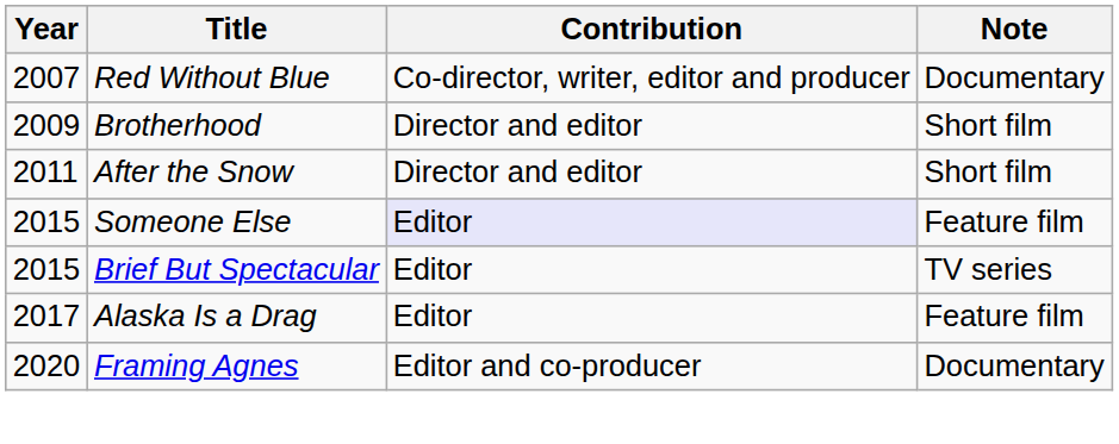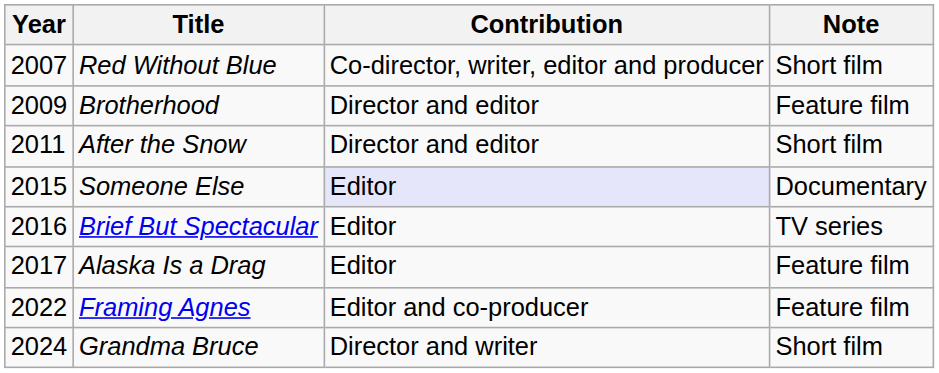 <table class="wikitable sortable">
 <tr>
 <th>Year</th>
 <th>Title</th>
 <th>Contribution</th>
 <th>Note</th>
 </tr>
 <tr>
 <td>2007</td>
 <td><em>Red Without Blue</em></td>
 <td>Co-director, writer, editor and producer</td>
-<td>Documentary</td>
+<td>Short film</td>
 </tr>
 <tr>
 <td>2009</td>
 <td><em>Brotherhood</em></td>
 <td>Director and editor</td>
-<td>Short film</td>
+<td>Feature film</td>
 </tr>
 <tr>
 <td>2011</td>
 <td><em>After the Snow</em></td>
 <td>Director and editor</td>
 <td>Short film</td>
 </tr>
 <tr>
 <td>2015</td>
 <td><em>Someone Else</em></td>
 <td style="background: lavender;">Editor</td>
-<td>Feature film</td>
+<td>Documentary</td>
 </tr>
 <tr>
-<td>2015</td>
+<td>2016</td>
 <td><em><a href='#'>Brief But Spectacular</a></em></td>
 <td>Editor</td>
 <td>TV series</td>
 </tr>
 <tr>
 <td>2017</td>
 <td><em>Alaska Is a Drag</em></td>
 <td>Editor</td>
 <td>Feature film</td>
 </tr>
 <tr>
-<td>2020</td>
+<td>2022</td>
 <td><em><a href='#'>Framing Agnes</a></em></td>
 <td>Editor and co-producer</td>
-<td>Documentary</td>
+<td>Feature film</td>
+</tr>
+<tr>
+<td>2024</td>
+<td><em>Grandma Bruce</em></td>
+<td>Director and writer</td>
+<td>Short film</td>
 </tr>
 </table>
